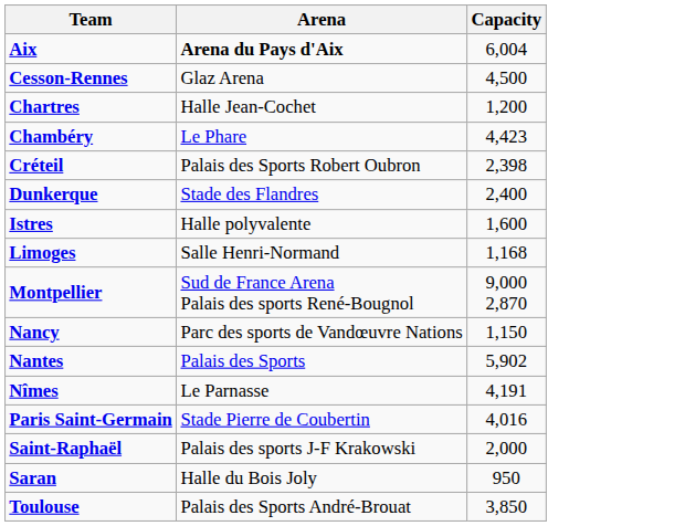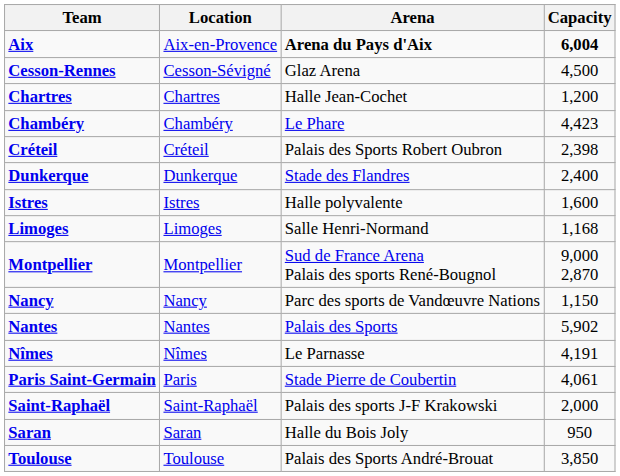 <table class="wikitable sortable" style="text-align: left;">
 <tr>
 <th>Team</th>
+<th>Location</th>
 <th>Arena</th>
 <th>Capacity</th>
 </tr>
 <tr>
 <td><strong><a href='#'>Aix</a></strong></td>
+<td><a href='#'>Aix-en-Provence</a></td>
 <td><strong>Arena du Pays d'Aix</strong></td>
-<td align="center">6,004</td>
+<td align="center"><strong>6,004</strong></td>
 </tr>
 <tr>
 <td><strong><a href='#'>Cesson-Rennes</a></strong></td>
+<td><a href='#'>Cesson-Sévigné</a></td>
 <td>Glaz Arena</td>
 <td align="center">4,500</td>
 </tr>
 <tr>
 <td><strong><a href='#'>Chartres</a></strong></td>
+<td><a href='#'>Chartres</a></td>
 <td>Halle Jean-Cochet</td>
 <td align="center">1,200</td>
 </tr>
 <tr>
 <td><strong><a href='#'>Chambéry</a></strong></td>
+<td><a href='#'>Chambéry</a></td>
 <td><a href='#'>Le Phare</a></td>
 <td align="center">4,423</td>
 </tr>
 <tr>
 <td><strong><a href='#'>Créteil</a></strong></td>
+<td><a href='#'>Créteil</a></td>
 <td>Palais des Sports Robert Oubron</td>
 <td align="center">2,398</td>
 </tr>
 <tr>
 <td><strong><a href='#'>Dunkerque</a></strong></td>
+<td><a href='#'>Dunkerque</a></td>
 <td><a href='#'>Stade des Flandres</a></td>
 <td align="center">2,400</td>
 </tr>
 <tr>
 <td><strong><a href='#'>Istres</a></strong></td>
+<td><a href='#'>Istres</a></td>
 <td>Halle polyvalente</td>
 <td align="center">1,600</td>
 </tr>
 <tr>
 <td><strong><a href='#'>Limoges</a></strong></td>
+<td><a href='#'>Limoges</a></td>
 <td>Salle Henri-Normand</td>
 <td align="center">1,168</td>
 </tr>
 <tr>
 <td><strong><a href='#'>Montpellier</a></strong></td>
+<td><a href='#'>Montpellier</a></td>
 <td><a href='#'>Sud de France Arena</a><br>Palais des sports René-Bougnol</td>
 <td align="center">9,000<br>2,870</td>
 </tr>
 <tr>
 <td><strong><a href='#'>Nancy</a></strong></td>
+<td><a href='#'>Nancy</a></td>
 <td>Parc des sports de Vandœuvre Nations</td>
 <td align="center">1,150</td>
 </tr>
 <tr>
 <td><strong><a href='#'>Nantes</a></strong></td>
+<td><a href='#'>Nantes</a></td>
 <td><a href='#'>Palais des Sports</a></td>
 <td align="center">5,902</td>
 </tr>
 <tr>
 <td><strong><a href='#'>Nîmes</a></strong></td>
+<td><a href='#'>Nîmes</a></td>
 <td>Le Parnasse</td>
 <td align="center">4,191</td>
 </tr>
 <tr>
 <td><strong><a href='#'>Paris Saint-Germain</a></strong></td>
+<td><a href='#'>Paris</a></td>
 <td><a href='#'>Stade Pierre de Coubertin</a></td>
-<td align="center">4,016</td>
+<td align="center">4,061</td>
 </tr>
 <tr>
 <td><strong><a href='#'>Saint-Raphaël</a></strong></td>
+<td><a href='#'>Saint-Raphaël</a></td>
 <td>Palais des sports J-F Krakowski</td>
 <td align="center">2,000</td>
 </tr>
 <tr>
 <td><strong><a href='#'>Saran</a></strong></td>
+<td><a href='#'>Saran</a></td>
 <td>Halle du Bois Joly</td>
 <td align="center">950</td>
 </tr>
 <tr>
 <td><strong><a href='#'>Toulouse</a></strong></td>
+<td><a href='#'>Toulouse</a></td>
 <td>Palais des Sports André-Brouat</td>
 <td align="center">3,850</td>
 </tr>
 </table>
